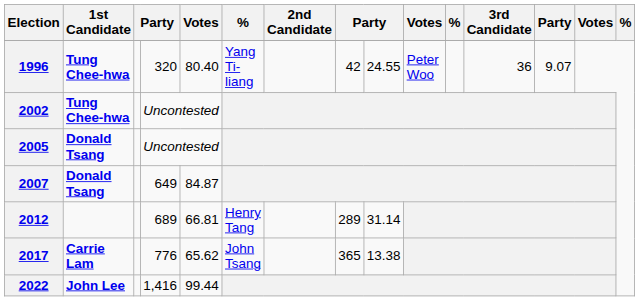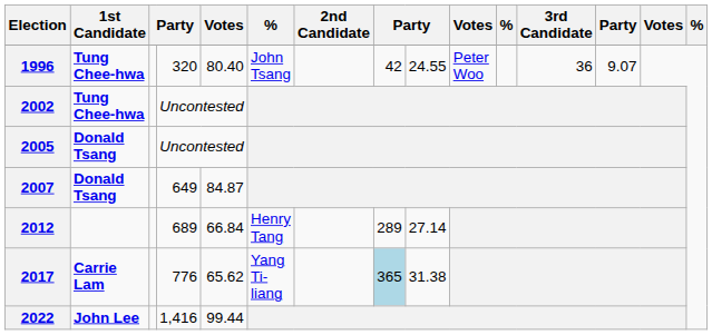 <table class=wikitable style="text-align: right;">
 <tr align=center>
 <th>Election</th>
 <th>1st Candidate</th>
 <th colspan=2>Party</th>
 <th>Votes</th>
 <th>%</th>
 <th>2nd Candidate</th>
 <th colspan=2>Party</th>
 <th>Votes</th>
 <th>%</th>
 <th>3rd Candidate</th>
 <th colspan=2>Party</th>
 <th>Votes</th>
 <th>%</th>
 </tr>
 <tr>
 </tr>
 <tr>
 <th><a href='#'>1996</a></th>
 <td align=left><strong><a href='#'>Tung Chee-hwa</a></strong></td>
 <td></td>
 <td>320</td>
 <td>80.40</td>
-<td align=left><a href='#'>Yang Ti-liang</a></td>
+<td align=left><a href='#'>John Tsang</a></td>
 <td></td>
 <td>42</td>
 <td>24.55</td>
 <td align=left><a href='#'>Peter Woo</a></td>
 <td></td>
 <td>36</td>
 <td>9.07</td>
 </tr>
 <tr>
 <th><a href='#'>2002</a></th>
 <td align=left><strong><a href='#'>Tung Chee-hwa</a></strong></td>
 <td></td>
 <td align=left colspan=2><em>Uncontested</em></td>
 <th colspan="10"></th>
 </tr>
 <tr>
 <th><a href='#'>2005</a></th>
 <td align=left><strong><a href='#'>Donald Tsang</a></strong></td>
 <td></td>
 <td align=left colspan=2><em>Uncontested</em></td>
 <th colspan="10"></th>
 </tr>
 <tr>
 <th><a href='#'>2007</a></th>
 <td align=left><strong><a href='#'>Donald Tsang</a></strong></td>
 <td></td>
 <td>649</td>
 <td>84.87</td>
 <th colspan="10"></th>
 </tr>
 <tr>
 <th><a href='#'>2012</a></th>
 <td align=left><strong></strong></td>
 <td></td>
 <td>689</td>
-<td>66.81</td>
+<td>66.84</td>
 <td align=left><a href='#'>Henry Tang</a></td>
 <td></td>
 <td>289</td>
-<td>31.14</td>
+<td>27.14</td>
 <th colspan="6"></th>
 </tr>
 <tr>
 <th><a href='#'>2017</a></th>
 <td align=left><strong><a href='#'>Carrie Lam</a></strong></td>
 <td></td>
 <td>776</td>
 <td>65.62</td>
-<td align=left><a href='#'>John Tsang</a></td>
+<td align=left><a href='#'>Yang Ti-liang</a></td>
 <td></td>
-<td>365</td>
-<td>13.38</td>
+<td style="background: lightblue;">365</td>
+<td>31.38</td>
 <th colspan="6"></th>
 </tr>
 <tr>
 <th><a href='#'>2022</a></th>
 <td align=left><strong><a href='#'>John Lee</a></strong></td>
 <td></td>
 <td>1,416</td>
 <td>99.44</td>
 <th colspan="10"></th>
 </tr>
 </table>
